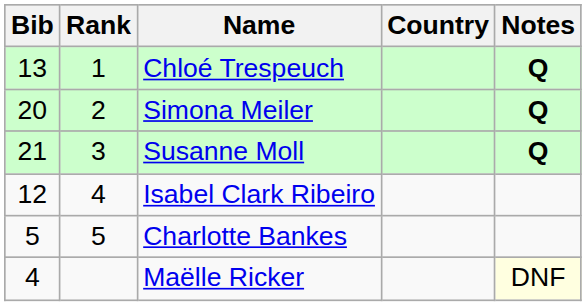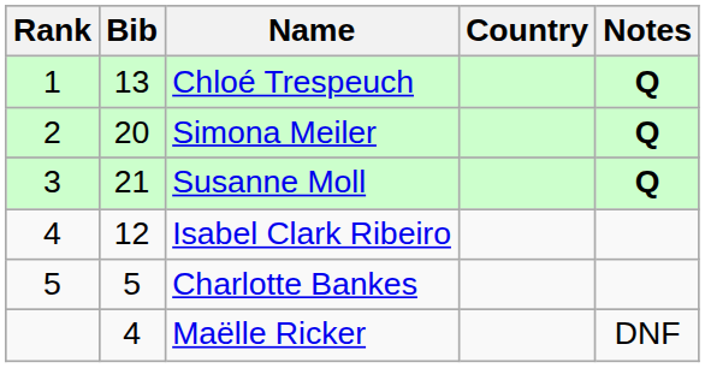 <table class="wikitable" style="text-align:center;">
 <tr>
+<th>Rank</th>
 <th>Bib</th>
-<th>Rank</th>
 <th>Name</th>
 <th>Country</th>
 <th>Notes</th>
 </tr>
 <tr bgcolor="#ccffcc">
+<td>1</td>
 <td>13</td>
-<td>1</td>
 <td align=left><a href='#'>Chloé Trespeuch</a></td>
 <td align=left></td>
 <td><strong>Q</strong></td>
 </tr>
 <tr bgcolor="#ccffcc">
+<td>2</td>
 <td>20</td>
-<td>2</td>
 <td align=left><a href='#'>Simona Meiler</a></td>
 <td align=left></td>
 <td><strong>Q</strong></td>
 </tr>
 <tr bgcolor="#ccffcc">
+<td>3</td>
 <td>21</td>
-<td>3</td>
 <td align=left><a href='#'>Susanne Moll</a></td>
 <td align=left></td>
 <td><strong>Q</strong></td>
 </tr>
 <tr>
+<td>4</td>
 <td>12</td>
-<td>4</td>
 <td align=left><a href='#'>Isabel Clark Ribeiro</a></td>
 <td align=left></td>
 <td></td>
 </tr>
 <tr>
 <td>5</td>
 <td>5</td>
 <td align=left><a href='#'>Charlotte Bankes</a></td>
 <td align=left></td>
 <td></td>
 </tr>
 <tr>
+<td></td>
 <td>4</td>
-<td></td>
 <td align=left><a href='#'>Maëlle Ricker</a></td>
 <td align=left></td>
-<td style="background: lightyellow;">DNF</td>
+<td>DNF</td>
 </tr>
 </table>
